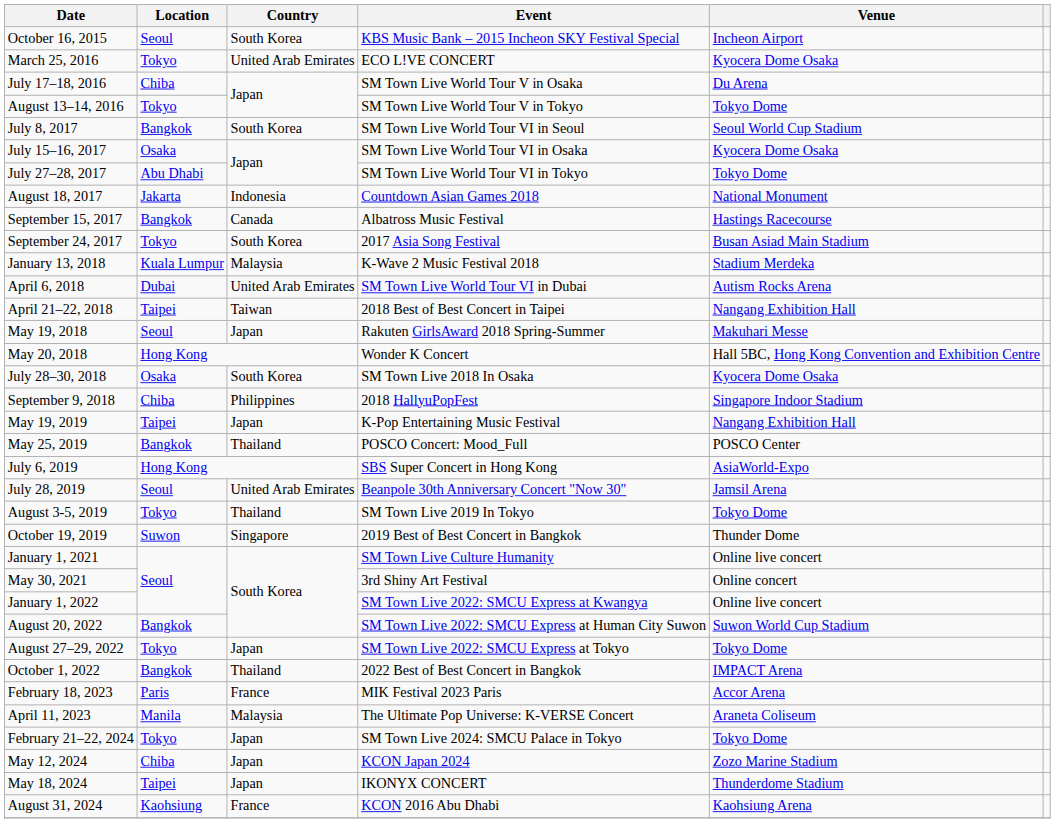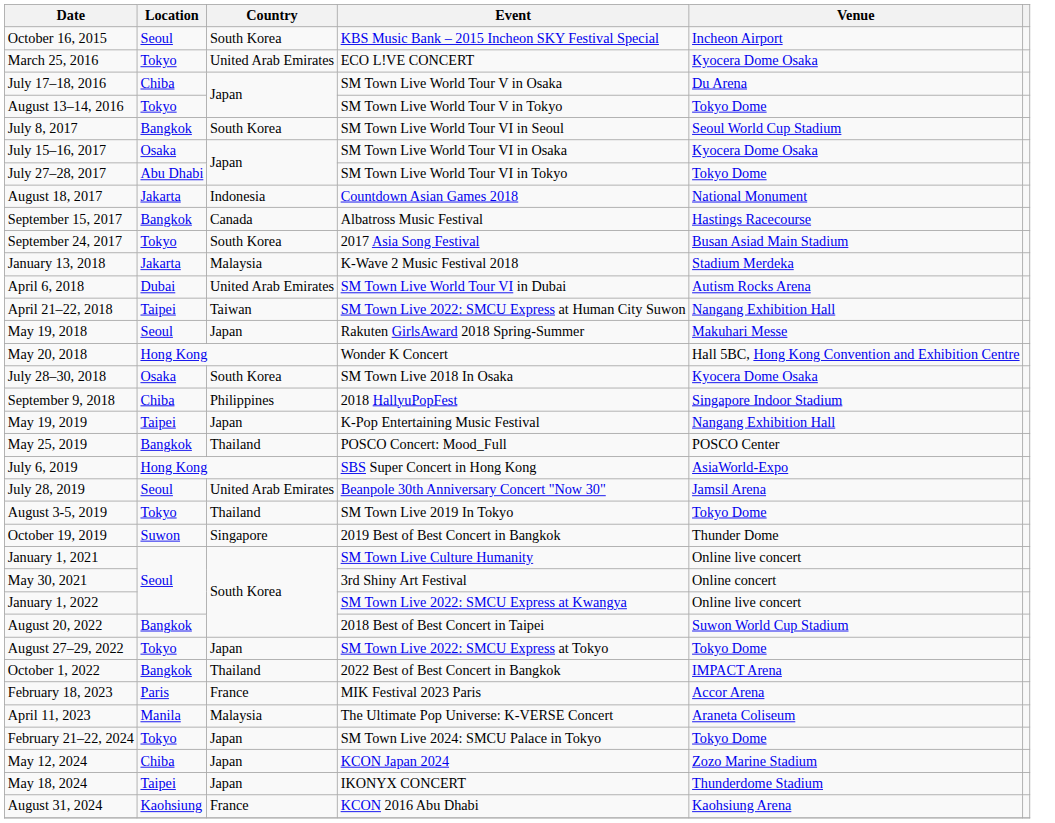 <table class=wikitable>
 <tr>
 <th scope="col">Date</th>
 <th scope="col">Location</th>
 <th scope="col">Country</th>
 <th scope="col">Event</th>
 <th scope="col">Venue</th>
 <th scope="col" class="unsortable"></th>
 </tr>
 <tr>
 <td>October 16, 2015</td>
 <td><a href='#'>Seoul</a></td>
 <td>South Korea</td>
 <td><a href='#'>KBS Music Bank – 2015 Incheon SKY Festival Special</a></td>
 <td><a href='#'>Incheon Airport</a></td>
 <td></td>
 </tr>
 <tr>
 <td>March 25, 2016</td>
 <td><a href='#'>Tokyo</a></td>
 <td>United Arab Emirates</td>
 <td>ECO L!VE CONCERT</td>
 <td><a href='#'>Kyocera Dome Osaka</a></td>
 <td></td>
 </tr>
 <tr>
 <td>July 17–18, 2016</td>
 <td><a href='#'>Chiba</a></td>
 <td rowspan="2">Japan</td>
 <td>SM Town Live World Tour V in Osaka</td>
 <td><a href='#'>Du Arena</a></td>
 <td></td>
 </tr>
 <tr>
 <td>August 13–14, 2016</td>
 <td><a href='#'>Tokyo</a></td>
 <td>SM Town Live World Tour V in Tokyo</td>
 <td><a href='#'>Tokyo Dome</a></td>
 <td></td>
 </tr>
 <tr>
 <td>July 8, 2017</td>
 <td><a href='#'>Bangkok</a></td>
 <td>South Korea</td>
 <td>SM Town Live World Tour VI in Seoul</td>
 <td><a href='#'>Seoul World Cup Stadium</a></td>
 <td></td>
 </tr>
 <tr>
 <td>July 15–16, 2017</td>
 <td><a href='#'>Osaka</a></td>
 <td rowspan="2">Japan</td>
 <td>SM Town Live World Tour VI in Osaka</td>
 <td><a href='#'>Kyocera Dome Osaka</a></td>
 <td></td>
 </tr>
 <tr>
 <td>July 27–28, 2017</td>
 <td><a href='#'>Abu Dhabi</a></td>
 <td>SM Town Live World Tour VI in Tokyo</td>
 <td><a href='#'>Tokyo Dome</a></td>
 <td></td>
 </tr>
 <tr>
 <td>August 18, 2017</td>
 <td><a href='#'>Jakarta</a></td>
 <td>Indonesia</td>
 <td><a href='#'>Countdown Asian Games 2018</a></td>
 <td><a href='#'>National Monument</a></td>
 <td></td>
 </tr>
 <tr>
 <td>September 15, 2017</td>
 <td><a href='#'>Bangkok</a></td>
 <td>Canada</td>
 <td>Albatross Music Festival</td>
 <td><a href='#'>Hastings Racecourse</a></td>
 <td></td>
 </tr>
 <tr>
 <td>September 24, 2017</td>
 <td><a href='#'>Tokyo</a></td>
 <td>South Korea</td>
 <td>2017 <a href='#'>Asia Song Festival</a></td>
 <td><a href='#'>Busan Asiad Main Stadium</a></td>
 <td></td>
 </tr>
 <tr>
 <td>January 13, 2018</td>
-<td><a href='#'>Kuala Lumpur</a></td>
+<td><a href='#'>Jakarta</a></td>
 <td>Malaysia</td>
 <td>K-Wave 2 Music Festival 2018</td>
 <td><a href='#'>Stadium Merdeka</a></td>
 <td></td>
 </tr>
 <tr>
 <td>April 6, 2018</td>
 <td><a href='#'>Dubai</a></td>
 <td>United Arab Emirates</td>
 <td><a href='#'>SM Town Live World Tour VI</a> in Dubai</td>
 <td><a href='#'>Autism Rocks Arena</a></td>
 <td></td>
 </tr>
 <tr>
 <td>April 21–22, 2018</td>
 <td><a href='#'>Taipei</a></td>
 <td>Taiwan</td>
-<td>2018 Best of Best Concert in Taipei</td>
+<td><a href='#'>SM Town Live 2022: SMCU Express</a> at Human City Suwon</td>
 <td><a href='#'>Nangang Exhibition Hall</a></td>
 <td></td>
 </tr>
 <tr>
 <td>May 19, 2018</td>
 <td><a href='#'>Seoul</a></td>
 <td>Japan</td>
 <td>Rakuten <a href='#'>GirlsAward</a> 2018 Spring-Summer</td>
 <td><a href='#'>Makuhari Messe</a></td>
 <td></td>
 </tr>
 <tr>
 <td>May 20, 2018</td>
 <td colspan="2"><a href='#'>Hong Kong</a></td>
 <td>Wonder K Concert</td>
 <td>Hall 5BC, <a href='#'>Hong Kong Convention and Exhibition Centre</a></td>
 <td></td>
 </tr>
 <tr>
 <td>July 28–30, 2018</td>
 <td><a href='#'>Osaka</a></td>
 <td>South Korea</td>
 <td>SM Town Live 2018 In Osaka</td>
 <td><a href='#'>Kyocera Dome Osaka</a></td>
 <td></td>
 </tr>
 <tr>
 <td>September 9, 2018</td>
 <td><a href='#'>Chiba</a></td>
 <td>Philippines</td>
 <td>2018 <a href='#'>HallyuPopFest</a></td>
 <td><a href='#'>Singapore Indoor Stadium</a></td>
 <td></td>
 </tr>
 <tr>
 <td>May 19, 2019</td>
 <td><a href='#'>Taipei</a></td>
 <td>Japan</td>
 <td>K-Pop Entertaining Music Festival</td>
 <td><a href='#'>Nangang Exhibition Hall</a></td>
 <td></td>
 </tr>
 <tr>
 <td>May 25, 2019</td>
 <td><a href='#'>Bangkok</a></td>
 <td>Thailand</td>
 <td>POSCO Concert: Mood_Full</td>
 <td>POSCO Center</td>
 <td></td>
 </tr>
 <tr>
 <td>July 6, 2019</td>
 <td colspan="2"><a href='#'>Hong Kong</a></td>
 <td><a href='#'>SBS</a> Super Concert in Hong Kong</td>
 <td><a href='#'>AsiaWorld-Expo</a></td>
 <td></td>
 </tr>
 <tr>
 <td>July 28, 2019</td>
 <td><a href='#'>Seoul</a></td>
 <td>United Arab Emirates</td>
 <td><a href='#'>Beanpole 30th Anniversary Concert "Now 30"</a></td>
 <td><a href='#'>Jamsil Arena</a></td>
 <td></td>
 </tr>
 <tr>
 <td>August 3-5, 2019</td>
 <td><a href='#'>Tokyo</a></td>
 <td>Thailand</td>
 <td>SM Town Live 2019 In Tokyo</td>
 <td><a href='#'>Tokyo Dome</a></td>
 <td></td>
 </tr>
 <tr>
 <td>October 19, 2019</td>
 <td><a href='#'>Suwon</a></td>
 <td>Singapore</td>
 <td>2019 Best of Best Concert in Bangkok</td>
 <td>Thunder Dome</td>
 <td></td>
 </tr>
 <tr>
 <td>January 1, 2021</td>
 <td rowspan="3"><a href='#'>Seoul</a></td>
 <td rowspan="4">South Korea</td>
 <td><a href='#'>SM Town Live Culture Humanity</a></td>
 <td>Online live concert</td>
 <td></td>
 </tr>
 <tr>
 <td>May 30, 2021</td>
 <td>3rd Shiny Art Festival</td>
 <td>Online concert</td>
 <td></td>
 </tr>
 <tr>
 <td>January 1, 2022</td>
 <td><a href='#'>SM Town Live 2022: SMCU Express at Kwangya</a></td>
 <td>Online live concert</td>
 <td></td>
 </tr>
 <tr>
 <td>August 20, 2022</td>
 <td><a href='#'>Bangkok</a></td>
-<td><a href='#'>SM Town Live 2022: SMCU Express</a> at Human City Suwon</td>
+<td>2018 Best of Best Concert in Taipei</td>
 <td><a href='#'>Suwon World Cup Stadium</a></td>
 <td></td>
 </tr>
 <tr>
 <td>August 27–29, 2022</td>
 <td><a href='#'>Tokyo</a></td>
 <td>Japan</td>
 <td><a href='#'>SM Town Live 2022: SMCU Express</a> at Tokyo</td>
 <td><a href='#'>Tokyo Dome</a></td>
 <td></td>
 </tr>
 <tr>
 <td>October 1, 2022</td>
 <td><a href='#'>Bangkok</a></td>
 <td>Thailand</td>
 <td>2022 Best of Best Concert in Bangkok</td>
 <td><a href='#'>IMPACT Arena</a></td>
 <td></td>
 </tr>
 <tr>
 <td>February 18, 2023</td>
 <td><a href='#'>Paris</a></td>
 <td>France</td>
 <td>MIK Festival 2023 Paris</td>
 <td><a href='#'>Accor Arena</a></td>
 <td></td>
 </tr>
 <tr>
 <td>April 11, 2023</td>
 <td><a href='#'>Manila</a></td>
 <td>Malaysia</td>
 <td>The Ultimate Pop Universe: K-VERSE Concert</td>
 <td><a href='#'>Araneta Coliseum</a></td>
 <td></td>
 </tr>
 <tr>
 <td>February 21–22, 2024</td>
 <td><a href='#'>Tokyo</a></td>
 <td>Japan</td>
 <td>SM Town Live 2024: SMCU Palace in Tokyo</td>
 <td><a href='#'>Tokyo Dome</a></td>
 <td></td>
 </tr>
 <tr>
 <td>May 12, 2024</td>
 <td><a href='#'>Chiba</a></td>
 <td>Japan</td>
 <td><a href='#'>KCON Japan 2024</a></td>
 <td><a href='#'>Zozo Marine Stadium</a></td>
 <td></td>
 </tr>
 <tr>
 <td>May 18, 2024</td>
 <td><a href='#'>Taipei</a></td>
 <td>Japan</td>
 <td>IKONYX CONCERT</td>
 <td><a href='#'>Thunderdome Stadium</a></td>
 <td></td>
 </tr>
 <tr>
 <td>August 31, 2024</td>
 <td><a href='#'>Kaohsiung</a></td>
 <td>France</td>
 <td><a href='#'>KCON</a> 2016 Abu Dhabi</td>
 <td><a href='#'>Kaohsiung Arena</a></td>
 <td></td>
 </tr>
 <tr>
 </tr>
 </table>
